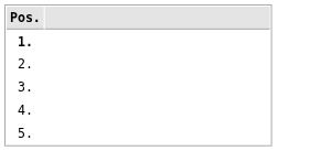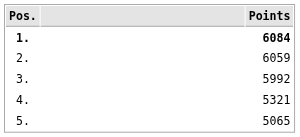 <table cellspacing="1" cellpadding="3" style="border:1px solid #AAAAAA;font-size:90%">
 <tr bgcolor="#E4E4E4">
 <th style="border-bottom:1px solid #AAAAAA" width=10>Pos.</th>
 <th style="border-bottom:1px solid #AAAAAA" width=200></th>
+<th style="border-bottom:1px solid #AAAAAA" width=20>Points</th>
 </tr>
 <tr>
 <td align="center"><strong>1.</strong></td>
 <td><strong></strong></td>
+<td align="right"><strong>6084</strong></td>
 </tr>
 <tr>
 <td align="center">2.</td>
 <td></td>
+<td align="right">6059</td>
 </tr>
 <tr>
 <td align="center">3.</td>
 <td></td>
+<td align="right">5992</td>
 </tr>
 <tr>
 <td align="center">4.</td>
 <td></td>
+<td align="right">5321</td>
 </tr>
 <tr>
 <td align="center">5.</td>
 <td></td>
+<td align="right">5065</td>
 </tr>
 </table>
